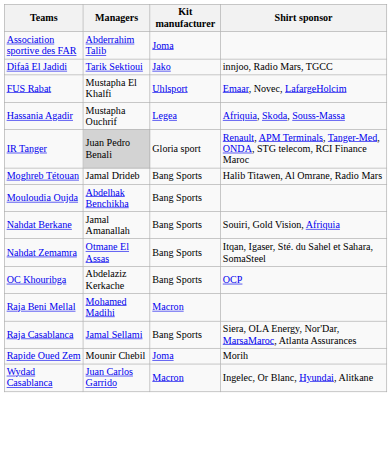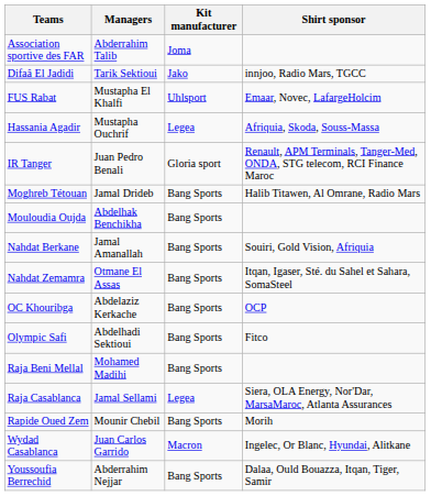 <table class="wikitable">
 <tr>
 <th>Teams</th>
 <th>Managers</th>
 <th>Kit manufacturer</th>
 <th>Shirt sponsor</th>
 </tr>
 <tr>
 <td><a href='#'>Association sportive des FAR</a></td>
 <td> <a href='#'>Abderrahim Talib</a></td>
 <td><a href='#'>Joma</a></td>
 <td></td>
 </tr>
 <tr>
 <td><a href='#'>Difaâ El Jadidi</a></td>
 <td> <a href='#'>Tarik Sektioui</a></td>
 <td><a href='#'>Jako</a></td>
 <td>innjoo, Radio Mars, TGCC</td>
 </tr>
 <tr>
 <td><a href='#'>FUS Rabat</a></td>
 <td> Mustapha El Khalfi</td>
 <td><a href='#'>Uhlsport</a></td>
 <td><a href='#'>Emaar</a>, Novec, <a href='#'>LafargeHolcim</a></td>
 </tr>
 <tr>
 <td><a href='#'>Hassania Agadir</a></td>
 <td> Mustapha Ouchrif</td>
 <td><a href='#'>Legea</a></td>
 <td><a href='#'>Afriquia</a>, <a href='#'>Skoda</a>, <a href='#'>Souss-Massa</a></td>
 </tr>
 <tr>
 <td><a href='#'>IR Tanger</a></td>
-<td style="background: lightgrey;"> Juan Pedro Benali</td>
+<td> Juan Pedro Benali</td>
 <td>Gloria sport</td>
 <td><a href='#'>Renault</a>, <a href='#'>APM Terminals</a>, <a href='#'>Tanger-Med</a>, <a href='#'>ONDA</a>, STG telecom, RCI Finance Maroc</td>
 </tr>
 <tr>
 <td><a href='#'>Moghreb Tétouan</a></td>
 <td>  Jamal Drideb</td>
 <td>Bang Sports</td>
 <td>Halib Titawen, Al Omrane, Radio Mars</td>
 </tr>
 <tr>
 <td><a href='#'>Mouloudia Oujda</a></td>
 <td> <a href='#'>Abdelhak Benchikha</a></td>
 <td>Bang Sports</td>
 <td></td>
 </tr>
 <tr>
 <td><a href='#'>Nahdat Berkane</a></td>
 <td> Jamal Amanallah</td>
 <td>Bang Sports</td>
 <td>Souiri, Gold Vision, <a href='#'>Afriquia</a></td>
 </tr>
 <tr>
 <td><a href='#'>Nahdat Zemamra</a></td>
 <td> <a href='#'>Otmane El Assas</a></td>
 <td>Bang Sports</td>
 <td>Itqan, Igaser, Sté. du Sahel et Sahara, SomaSteel</td>
 </tr>
 <tr>
 <td><a href='#'>OC Khouribga</a></td>
 <td> Abdelaziz Kerkache</td>
 <td>Bang Sports</td>
 <td><a href='#'>OCP</a></td>
 </tr>
 <tr>
+<td><a href='#'>Olympic Safi</a></td>
+<td> Abdelhadi Sektioui</td>
+<td>Bang Sports</td>
+<td>Fitco</td>
+</tr>
+<tr>
 <td><a href='#'>Raja Beni Mellal</a></td>
 <td> <a href='#'>Mohamed Madihi</a></td>
-<td><a href='#'>Macron</a></td>
+<td>Bang Sports</td>
 <td></td>
 </tr>
 <tr>
 <td><a href='#'>Raja Casablanca</a></td>
 <td> <a href='#'>Jamal Sellami</a></td>
-<td>Bang Sports</td>
+<td><a href='#'>Legea</a></td>
 <td>Siera, OLA Energy, Nor'Dar, <a href='#'>MarsaMaroc</a>, Atlanta Assurances</td>
 </tr>
 <tr>
 <td><a href='#'>Rapide Oued Zem</a></td>
 <td> Mounir Chebil</td>
-<td><a href='#'>Joma</a></td>
+<td>Bang Sports</td>
 <td>Morih</td>
 </tr>
 <tr>
 <td><a href='#'>Wydad Casablanca</a></td>
 <td> <a href='#'>Juan Carlos Garrido</a></td>
 <td><a href='#'>Macron</a></td>
 <td>Ingelec, Or Blanc, <a href='#'>Hyundai</a>, Alitkane</td>
 </tr>
+<tr>
+<td><a href='#'>Youssoufia Berrechid</a></td>
+<td> Abderrahim Nejjar</td>
+<td>Bang Sports</td>
+<td>Dalaa, Ould Bouazza, Itqan, Tiger, Samir</td>
+</tr>
 </table>
